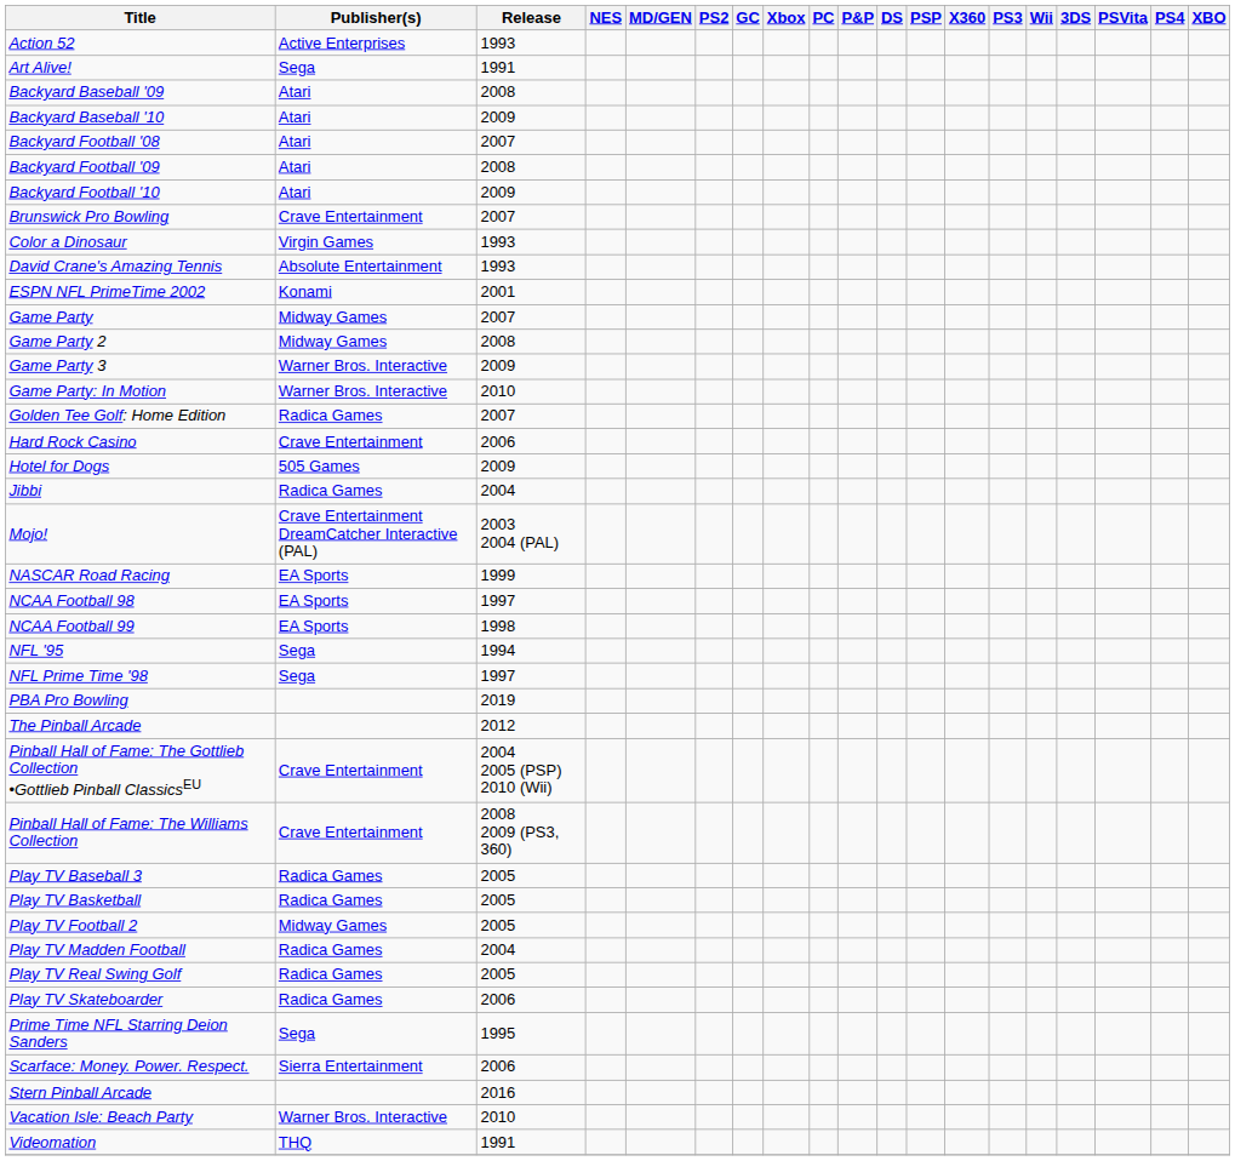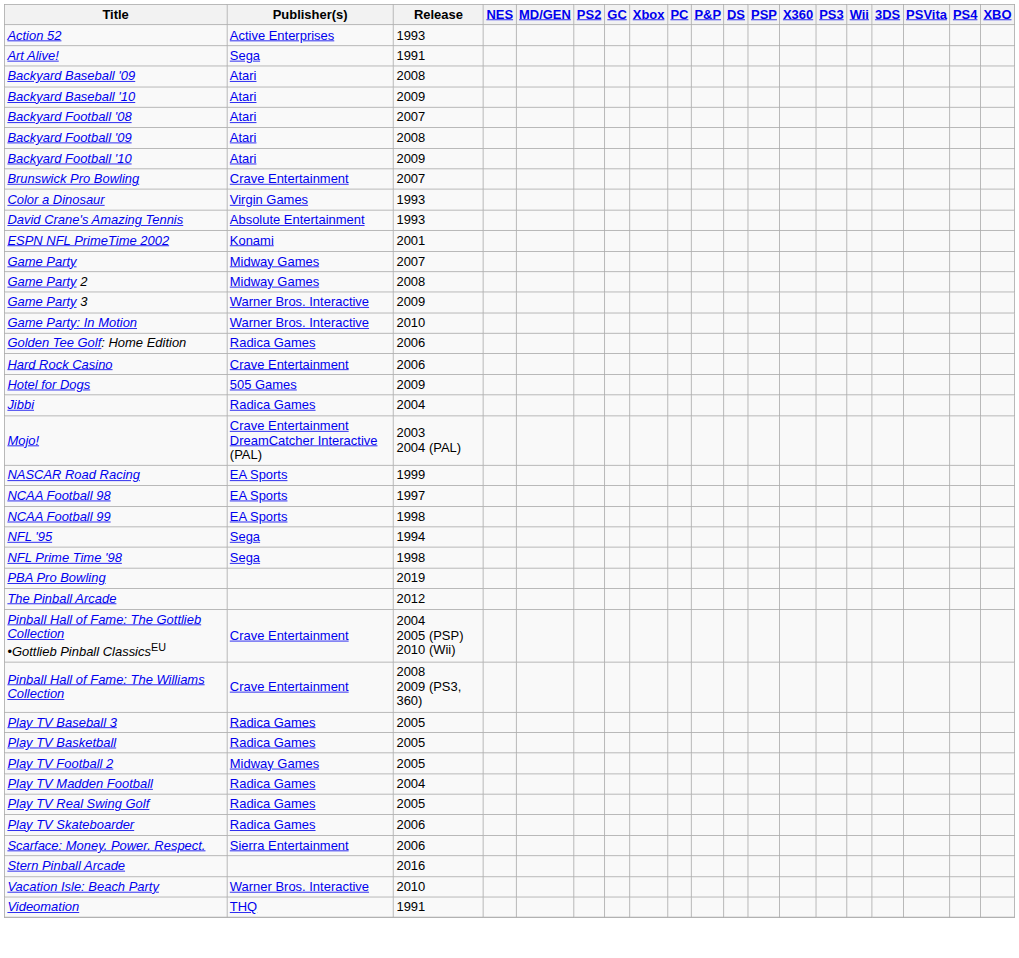 <table class="wikitable sortable">
 <tr>
 <th>Title</th>
 <th>Publisher(s)</th>
 <th>Release</th>
 <th><a href='#'>NES</a></th>
 <th><a href='#'>MD/GEN</a></th>
 <th><a href='#'>PS2</a></th>
 <th><a href='#'>GC</a></th>
 <th><a href='#'>Xbox</a></th>
 <th><a href='#'>PC</a></th>
 <th><a href='#'>P&P</a></th>
 <th><a href='#'>DS</a></th>
 <th><a href='#'>PSP</a></th>
 <th><a href='#'>X360</a></th>
 <th><a href='#'>PS3</a></th>
 <th><a href='#'>Wii</a></th>
 <th><a href='#'>3DS</a></th>
 <th><a href='#'>PSVita</a></th>
 <th><a href='#'>PS4</a></th>
 <th><a href='#'>XBO</a></th>
 </tr>
 <tr>
 <td><em><a href='#'>Action 52</a></em></td>
 <td><a href='#'>Active Enterprises</a></td>
 <td>1993</td>
 <td></td>
 <td></td>
 <td></td>
 <td></td>
 <td></td>
 <td></td>
 <td></td>
 <td></td>
 <td></td>
 <td></td>
 <td></td>
 <td></td>
 <td></td>
 <td></td>
 <td></td>
 <td></td>
 </tr>
 <tr>
 <td><em><a href='#'>Art Alive!</a></em></td>
 <td><a href='#'>Sega</a></td>
 <td>1991</td>
 <td></td>
 <td></td>
 <td></td>
 <td></td>
 <td></td>
 <td></td>
 <td></td>
 <td></td>
 <td></td>
 <td></td>
 <td></td>
 <td></td>
 <td></td>
 <td></td>
 <td></td>
 <td></td>
 </tr>
 <tr>
 <td><em><a href='#'>Backyard Baseball '09</a></em></td>
 <td><a href='#'>Atari</a></td>
 <td>2008</td>
 <td></td>
 <td></td>
 <td></td>
 <td></td>
 <td></td>
 <td></td>
 <td></td>
 <td></td>
 <td></td>
 <td></td>
 <td></td>
 <td></td>
 <td></td>
 <td></td>
 <td></td>
 <td></td>
 </tr>
 <tr>
 <td><em><a href='#'>Backyard Baseball '10</a></em></td>
 <td><a href='#'>Atari</a></td>
 <td>2009</td>
 <td></td>
 <td></td>
 <td></td>
 <td></td>
 <td></td>
 <td></td>
 <td></td>
 <td></td>
 <td></td>
 <td></td>
 <td></td>
 <td></td>
 <td></td>
 <td></td>
 <td></td>
 <td></td>
 </tr>
 <tr>
 <td><em><a href='#'>Backyard Football '08</a></em></td>
 <td><a href='#'>Atari</a></td>
 <td>2007</td>
 <td></td>
 <td></td>
 <td></td>
 <td></td>
 <td></td>
 <td></td>
 <td></td>
 <td></td>
 <td></td>
 <td></td>
 <td></td>
 <td></td>
 <td></td>
 <td></td>
 <td></td>
 <td></td>
 </tr>
 <tr>
 <td><em><a href='#'>Backyard Football '09</a></em></td>
 <td><a href='#'>Atari</a></td>
 <td>2008</td>
 <td></td>
 <td></td>
 <td></td>
 <td></td>
 <td></td>
 <td></td>
 <td></td>
 <td></td>
 <td></td>
 <td></td>
 <td></td>
 <td></td>
 <td></td>
 <td></td>
 <td></td>
 <td></td>
 </tr>
 <tr>
 <td><em><a href='#'>Backyard Football '10</a></em></td>
 <td><a href='#'>Atari</a></td>
 <td>2009</td>
 <td></td>
 <td></td>
 <td></td>
 <td></td>
 <td></td>
 <td></td>
 <td></td>
 <td></td>
 <td></td>
 <td></td>
 <td></td>
 <td></td>
 <td></td>
 <td></td>
 <td></td>
 <td></td>
 </tr>
 <tr>
 <td><em><a href='#'>Brunswick Pro Bowling</a></em></td>
 <td><a href='#'>Crave Entertainment</a></td>
 <td>2007</td>
 <td></td>
 <td></td>
 <td></td>
 <td></td>
 <td></td>
 <td></td>
 <td></td>
 <td></td>
 <td></td>
 <td></td>
 <td></td>
 <td></td>
 <td></td>
 <td></td>
 <td></td>
 <td></td>
 </tr>
 <tr>
 <td><em><a href='#'>Color a Dinosaur</a></em></td>
 <td><a href='#'>Virgin Games</a></td>
 <td>1993</td>
 <td></td>
 <td></td>
 <td></td>
 <td></td>
 <td></td>
 <td></td>
 <td></td>
 <td></td>
 <td></td>
 <td></td>
 <td></td>
 <td></td>
 <td></td>
 <td></td>
 <td></td>
 <td></td>
 </tr>
 <tr>
 <td><em><a href='#'>David Crane's Amazing Tennis</a></em></td>
 <td><a href='#'>Absolute Entertainment</a></td>
 <td>1993</td>
 <td></td>
 <td></td>
 <td></td>
 <td></td>
 <td></td>
 <td></td>
 <td></td>
 <td></td>
 <td></td>
 <td></td>
 <td></td>
 <td></td>
 <td></td>
 <td></td>
 <td></td>
 <td></td>
 </tr>
 <tr>
 <td><em><a href='#'>ESPN NFL PrimeTime 2002</a></em></td>
 <td><a href='#'>Konami</a></td>
 <td>2001</td>
 <td></td>
 <td></td>
 <td></td>
 <td></td>
 <td></td>
 <td></td>
 <td></td>
 <td></td>
 <td></td>
 <td></td>
 <td></td>
 <td></td>
 <td></td>
 <td></td>
 <td></td>
 <td></td>
 </tr>
 <tr>
 <td><em><a href='#'>Game Party</a></em></td>
 <td><a href='#'>Midway Games</a></td>
 <td>2007</td>
 <td></td>
 <td></td>
 <td></td>
 <td></td>
 <td></td>
 <td></td>
 <td></td>
 <td></td>
 <td></td>
 <td></td>
 <td></td>
 <td></td>
 <td></td>
 <td></td>
 <td></td>
 <td></td>
 </tr>
 <tr>
 <td><em><a href='#'>Game Party</a> 2</em></td>
 <td><a href='#'>Midway Games</a></td>
 <td>2008</td>
 <td></td>
 <td></td>
 <td></td>
 <td></td>
 <td></td>
 <td></td>
 <td></td>
 <td></td>
 <td></td>
 <td></td>
 <td></td>
 <td></td>
 <td></td>
 <td></td>
 <td></td>
 <td></td>
 </tr>
 <tr>
 <td><em><a href='#'>Game Party</a> 3</em></td>
 <td><a href='#'>Warner Bros. Interactive</a></td>
 <td>2009</td>
 <td></td>
 <td></td>
 <td></td>
 <td></td>
 <td></td>
 <td></td>
 <td></td>
 <td></td>
 <td></td>
 <td></td>
 <td></td>
 <td></td>
 <td></td>
 <td></td>
 <td></td>
 <td></td>
 </tr>
 <tr>
 <td><em><a href='#'>Game Party: In Motion</a></em></td>
 <td><a href='#'>Warner Bros. Interactive</a></td>
 <td>2010</td>
 <td></td>
 <td></td>
 <td></td>
 <td></td>
 <td></td>
 <td></td>
 <td></td>
 <td></td>
 <td></td>
 <td></td>
 <td></td>
 <td></td>
 <td></td>
 <td></td>
 <td></td>
 <td></td>
 </tr>
 <tr>
 <td><em><a href='#'>Golden Tee Golf</a>: Home Edition</em></td>
 <td><a href='#'>Radica Games</a></td>
-<td>2007</td>
+<td>2006</td>
 <td></td>
 <td></td>
 <td></td>
 <td></td>
 <td></td>
 <td></td>
 <td></td>
 <td></td>
 <td></td>
 <td></td>
 <td></td>
 <td></td>
 <td></td>
 <td></td>
 <td></td>
 <td></td>
 </tr>
 <tr>
 <td><em><a href='#'>Hard Rock Casino</a></em></td>
 <td><a href='#'>Crave Entertainment</a></td>
 <td>2006</td>
 <td></td>
 <td></td>
 <td></td>
 <td></td>
 <td></td>
 <td></td>
 <td></td>
 <td></td>
 <td></td>
 <td></td>
 <td></td>
 <td></td>
 <td></td>
 <td></td>
 <td></td>
 <td></td>
 </tr>
 <tr>
 <td><em><a href='#'>Hotel for Dogs</a></em></td>
 <td><a href='#'>505 Games</a></td>
 <td>2009</td>
 <td></td>
 <td></td>
 <td></td>
 <td></td>
 <td></td>
 <td></td>
 <td></td>
 <td></td>
 <td></td>
 <td></td>
 <td></td>
 <td></td>
 <td></td>
 <td></td>
 <td></td>
 <td></td>
 </tr>
 <tr>
 <td><em><a href='#'>Jibbi</a></em></td>
 <td><a href='#'>Radica Games</a></td>
 <td>2004</td>
 <td></td>
 <td></td>
 <td></td>
 <td></td>
 <td></td>
 <td></td>
 <td></td>
 <td></td>
 <td></td>
 <td></td>
 <td></td>
 <td></td>
 <td></td>
 <td></td>
 <td></td>
 <td></td>
 </tr>
 <tr>
 <td><em><a href='#'>Mojo!</a></em></td>
 <td><a href='#'>Crave Entertainment</a><br><a href='#'>DreamCatcher Interactive</a> (PAL)</td>
 <td>2003<br>2004 (PAL)</td>
 <td></td>
 <td></td>
 <td></td>
 <td></td>
 <td></td>
 <td></td>
 <td></td>
 <td></td>
 <td></td>
 <td></td>
 <td></td>
 <td></td>
 <td></td>
 <td></td>
 <td></td>
 <td></td>
 </tr>
 <tr>
 <td><em><a href='#'>NASCAR Road Racing</a></em></td>
 <td><a href='#'>EA Sports</a></td>
 <td>1999</td>
 <td></td>
 <td></td>
 <td></td>
 <td></td>
 <td></td>
 <td></td>
 <td></td>
 <td></td>
 <td></td>
 <td></td>
 <td></td>
 <td></td>
 <td></td>
 <td></td>
 <td></td>
 <td></td>
 </tr>
 <tr>
 <td><em><a href='#'>NCAA Football 98</a></em></td>
 <td><a href='#'>EA Sports</a></td>
 <td>1997</td>
 <td></td>
 <td></td>
 <td></td>
 <td></td>
 <td></td>
 <td></td>
 <td></td>
 <td></td>
 <td></td>
 <td></td>
 <td></td>
 <td></td>
 <td></td>
 <td></td>
 <td></td>
 <td></td>
 </tr>
 <tr>
 <td><em><a href='#'>NCAA Football 99</a></em></td>
 <td><a href='#'>EA Sports</a></td>
 <td>1998</td>
 <td></td>
 <td></td>
 <td></td>
 <td></td>
 <td></td>
 <td></td>
 <td></td>
 <td></td>
 <td></td>
 <td></td>
 <td></td>
 <td></td>
 <td></td>
 <td></td>
 <td></td>
 <td></td>
 </tr>
 <tr>
 <td><em><a href='#'>NFL '95</a></em></td>
 <td><a href='#'>Sega</a></td>
 <td>1994</td>
 <td></td>
 <td></td>
 <td></td>
 <td></td>
 <td></td>
 <td></td>
 <td></td>
 <td></td>
 <td></td>
 <td></td>
 <td></td>
 <td></td>
 <td></td>
 <td></td>
 <td></td>
 <td></td>
 </tr>
 <tr>
 <td><em><a href='#'>NFL Prime Time '98</a></em></td>
 <td><a href='#'>Sega</a></td>
-<td>1997</td>
+<td>1998</td>
 <td></td>
 <td></td>
 <td></td>
 <td></td>
 <td></td>
 <td></td>
 <td></td>
 <td></td>
 <td></td>
 <td></td>
 <td></td>
 <td></td>
 <td></td>
 <td></td>
 <td></td>
 <td></td>
 </tr>
 <tr>
 <td><em><a href='#'>PBA Pro Bowling</a></em></td>
 <td></td>
 <td>2019</td>
 <td></td>
 <td></td>
 <td></td>
 <td></td>
 <td></td>
 <td></td>
 <td></td>
 <td></td>
 <td></td>
 <td></td>
 <td></td>
 <td></td>
 <td></td>
 <td></td>
 <td></td>
 <td></td>
 </tr>
 <tr>
 <td><em><a href='#'>The Pinball Arcade</a></em></td>
 <td></td>
 <td>2012</td>
 <td></td>
 <td></td>
 <td></td>
 <td></td>
 <td></td>
 <td></td>
 <td></td>
 <td></td>
 <td></td>
 <td></td>
 <td></td>
 <td></td>
 <td></td>
 <td></td>
 <td></td>
 <td></td>
 </tr>
 <tr>
 <td><em><a href='#'>Pinball Hall of Fame: The Gottlieb Collection</a></em><br>•<em>Gottlieb Pinball Classics</em><sup>EU</sup></td>
 <td><a href='#'>Crave Entertainment</a></td>
 <td>2004<br>2005 (PSP)<br>2010 (Wii)</td>
 <td></td>
 <td></td>
 <td></td>
 <td></td>
 <td></td>
 <td></td>
 <td></td>
 <td></td>
 <td></td>
 <td></td>
 <td></td>
 <td></td>
 <td></td>
 <td></td>
 <td></td>
 <td></td>
 </tr>
 <tr>
 <td><em><a href='#'>Pinball Hall of Fame: The Williams Collection</a></em></td>
 <td><a href='#'>Crave Entertainment</a></td>
 <td>2008<br>2009 (PS3, 360)</td>
 <td></td>
 <td></td>
 <td></td>
 <td></td>
 <td></td>
 <td></td>
 <td></td>
 <td></td>
 <td></td>
 <td></td>
 <td></td>
 <td></td>
 <td></td>
 <td></td>
 <td></td>
 <td></td>
 </tr>
 <tr>
 <td><em><a href='#'>Play TV Baseball 3</a></em></td>
 <td><a href='#'>Radica Games</a></td>
 <td>2005</td>
 <td></td>
 <td></td>
 <td></td>
 <td></td>
 <td></td>
 <td></td>
 <td></td>
 <td></td>
 <td></td>
 <td></td>
 <td></td>
 <td></td>
 <td></td>
 <td></td>
 <td></td>
 <td></td>
 </tr>
 <tr>
 <td><em><a href='#'>Play TV Basketball</a></em></td>
 <td><a href='#'>Radica Games</a></td>
 <td>2005</td>
 <td></td>
 <td></td>
 <td></td>
 <td></td>
 <td></td>
 <td></td>
 <td></td>
 <td></td>
 <td></td>
 <td></td>
 <td></td>
 <td></td>
 <td></td>
 <td></td>
 <td></td>
 <td></td>
 </tr>
 <tr>
 <td><em><a href='#'>Play TV Football 2</a></em></td>
 <td><a href='#'>Midway Games</a></td>
 <td>2005</td>
 <td></td>
 <td></td>
 <td></td>
 <td></td>
 <td></td>
 <td></td>
 <td></td>
 <td></td>
 <td></td>
 <td></td>
 <td></td>
 <td></td>
 <td></td>
 <td></td>
 <td></td>
 <td></td>
 </tr>
 <tr>
 <td><em><a href='#'>Play TV Madden Football</a></em></td>
 <td><a href='#'>Radica Games</a></td>
 <td>2004</td>
 <td></td>
 <td></td>
 <td></td>
 <td></td>
 <td></td>
 <td></td>
 <td></td>
 <td></td>
 <td></td>
 <td></td>
 <td></td>
 <td></td>
 <td></td>
 <td></td>
 <td></td>
 <td></td>
 </tr>
 <tr>
 <td><em><a href='#'>Play TV Real Swing Golf</a></em></td>
 <td><a href='#'>Radica Games</a></td>
 <td>2005</td>
 <td></td>
 <td></td>
 <td></td>
 <td></td>
 <td></td>
 <td></td>
 <td></td>
 <td></td>
 <td></td>
 <td></td>
 <td></td>
 <td></td>
 <td></td>
 <td></td>
 <td></td>
 <td></td>
 </tr>
 <tr>
 <td><em><a href='#'>Play TV Skateboarder</a></em></td>
 <td><a href='#'>Radica Games</a></td>
 <td>2006</td>
 <td></td>
 <td></td>
 <td></td>
 <td></td>
 <td></td>
 <td></td>
 <td></td>
 <td></td>
 <td></td>
 <td></td>
 <td></td>
 <td></td>
 <td></td>
 <td></td>
 <td></td>
 <td></td>
 </tr>
 <tr>
-<td><em><a href='#'>Prime Time NFL Starring Deion Sanders</a></em></td>
-<td><a href='#'>Sega</a></td>
-<td>1995</td>
-<td></td>
-<td></td>
-<td></td>
-<td></td>
-<td></td>
-<td></td>
-<td></td>
-<td></td>
-<td></td>
-<td></td>
-<td></td>
-<td></td>
-<td></td>
-<td></td>
-<td></td>
-<td></td>
-</tr>
-<tr>
 <td><em><a href='#'>Scarface: Money. Power. Respect.</a></em></td>
 <td><a href='#'>Sierra Entertainment</a></td>
 <td>2006</td>
 <td></td>
 <td></td>
 <td></td>
 <td></td>
 <td></td>
 <td></td>
 <td></td>
 <td></td>
 <td></td>
 <td></td>
 <td></td>
 <td></td>
 <td></td>
 <td></td>
 <td></td>
 <td></td>
 </tr>
 <tr>
 <td><em><a href='#'>Stern Pinball Arcade</a></em></td>
 <td></td>
 <td>2016</td>
 <td></td>
 <td></td>
 <td></td>
 <td></td>
 <td></td>
 <td></td>
 <td></td>
 <td></td>
 <td></td>
 <td></td>
 <td></td>
 <td></td>
 <td></td>
 <td></td>
 <td></td>
 <td></td>
 </tr>
 <tr>
 <td><em><a href='#'>Vacation Isle: Beach Party</a></em></td>
 <td><a href='#'>Warner Bros. Interactive</a></td>
 <td>2010</td>
 <td></td>
 <td></td>
 <td></td>
 <td></td>
 <td></td>
 <td></td>
 <td></td>
 <td></td>
 <td></td>
 <td></td>
 <td></td>
 <td></td>
 <td></td>
 <td></td>
 <td></td>
 <td></td>
 </tr>
 <tr>
 <td><em><a href='#'>Videomation</a></em></td>
 <td><a href='#'>THQ</a></td>
 <td>1991</td>
 <td></td>
 <td></td>
 <td></td>
 <td></td>
 <td></td>
 <td></td>
 <td></td>
 <td></td>
 <td></td>
 <td></td>
 <td></td>
 <td></td>
 <td></td>
 <td></td>
 <td></td>
 <td></td>
 </tr>
 <tr>
 </tr>
 </table>
